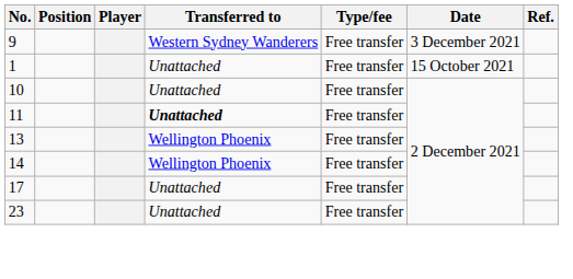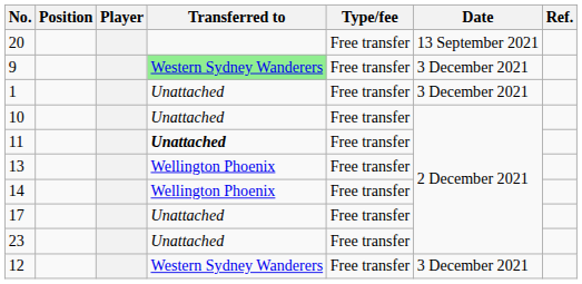 <table class="wikitable plainrowheaders sortable" style="text-align:center; text-align:left">
 <tr>
 <th scope="col">No.</th>
 <th scope="col">Position</th>
 <th scope="col">Player</th>
 <th scope="col">Transferred to</th>
 <th scope="col">Type/fee</th>
 <th scope="col">Date</th>
 <th class="unsortable" scope="col">Ref.</th>
 </tr>
 <tr>
+<td>20</td>
+<td></td>
+<th scope="row"></th>
+<td></td>
+<td>Free transfer</td>
+<td>13 September 2021</td>
+<td></td>
+</tr>
+<tr>
 <td>9</td>
 <td></td>
 <th scope="row"></th>
-<td><a href='#'>Western Sydney Wanderers</a></td>
+<td style="background: lightgreen;"><a href='#'>Western Sydney Wanderers</a></td>
 <td>Free transfer</td>
 <td>3 December 2021</td>
 <td></td>
 </tr>
 <tr>
 <td>1</td>
 <td></td>
 <th scope="row"></th>
 <td><em>Unattached</em></td>
 <td>Free transfer</td>
-<td>15 October 2021</td>
+<td>3 December 2021</td>
 <td></td>
 </tr>
 <tr>
 <td>10</td>
 <td></td>
 <th scope="row"></th>
 <td><em>Unattached</em></td>
 <td>Free transfer</td>
 <td rowspan="6">2 December 2021</td>
 <td></td>
 </tr>
 <tr>
 <td>11</td>
 <td></td>
 <th scope="row"></th>
 <td><strong><em>Unattached</em></strong></td>
 <td>Free transfer</td>
 <td></td>
 </tr>
 <tr>
 <td>13</td>
 <td></td>
 <th scope="row"></th>
 <td><a href='#'>Wellington Phoenix</a></td>
 <td>Free transfer</td>
 <td></td>
 </tr>
 <tr>
 <td>14</td>
 <td></td>
 <th scope="row"></th>
 <td><a href='#'>Wellington Phoenix</a></td>
 <td>Free transfer</td>
 <td></td>
 </tr>
 <tr>
 <td>17</td>
 <td></td>
 <th scope="row"></th>
 <td><em>Unattached</em></td>
 <td>Free transfer</td>
 <td></td>
 </tr>
 <tr>
 <td>23</td>
 <td></td>
 <th scope="row"></th>
 <td><em>Unattached</em></td>
 <td>Free transfer</td>
 <td></td>
 </tr>
+<tr>
+<td>12</td>
+<td></td>
+<th scope="row"></th>
+<td><a href='#'>Western Sydney Wanderers</a></td>
+<td>Free transfer</td>
+<td>3 December 2021</td>
+<td></td>
+</tr>
 </table>
